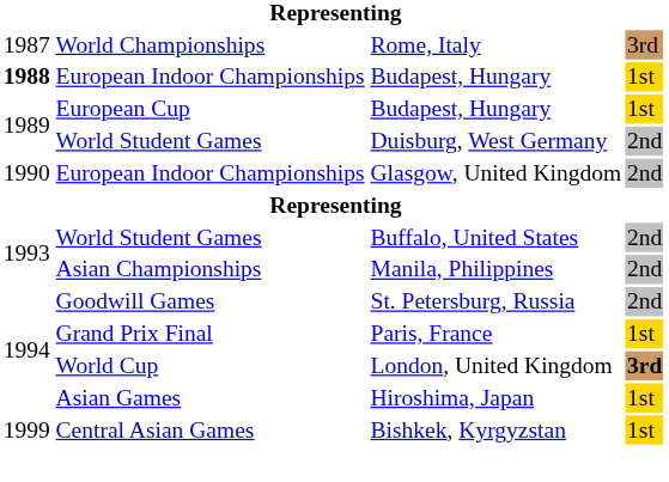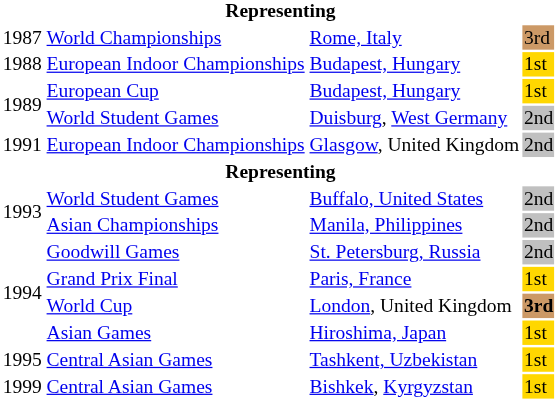 <table>
 <tr>
 <th colspan="5">Representing </th>
 </tr>
 <tr>
 <td>1987</td>
 <td><a href='#'>World Championships</a></td>
 <td><a href='#'>Rome, Italy</a></td>
 <td bgcolor="cc9966">3rd</td>
 <td></td>
 </tr>
 <tr>
-<td><strong>1988</strong></td>
+<td>1988</td>
 <td><a href='#'>European Indoor Championships</a></td>
 <td><a href='#'>Budapest, Hungary</a></td>
 <td bgcolor="gold">1st</td>
 <td></td>
 </tr>
 <tr>
 <td rowspan=2>1989</td>
 <td><a href='#'>European Cup</a></td>
 <td><a href='#'>Budapest, Hungary</a></td>
 <td bgcolor="gold">1st</td>
 <td></td>
 </tr>
 <tr>
 <td><a href='#'>World Student Games</a></td>
 <td><a href='#'>Duisburg</a>, <a href='#'>West Germany</a></td>
 <td bgcolor="silver">2nd</td>
 <td></td>
 </tr>
 <tr>
-<td>1990</td>
+<td>1991</td>
 <td><a href='#'>European Indoor Championships</a></td>
 <td><a href='#'>Glasgow</a>, United Kingdom</td>
 <td bgcolor="silver">2nd</td>
 <td></td>
 </tr>
 <tr>
 <th colspan="5">Representing </th>
 </tr>
 <tr>
 <td rowspan=2>1993</td>
 <td><a href='#'>World Student Games</a></td>
 <td><a href='#'>Buffalo, United States</a></td>
 <td bgcolor="silver">2nd</td>
 <td></td>
 </tr>
 <tr>
 <td><a href='#'>Asian Championships</a></td>
 <td><a href='#'>Manila, Philippines</a></td>
 <td bgcolor="silver">2nd</td>
 <td></td>
 </tr>
 <tr>
 <td rowspan=4>1994</td>
 <td><a href='#'>Goodwill Games</a></td>
 <td><a href='#'>St. Petersburg, Russia</a></td>
 <td bgcolor="silver">2nd</td>
 <td></td>
 </tr>
 <tr>
 <td><a href='#'>Grand Prix Final</a></td>
 <td><a href='#'>Paris, France</a></td>
 <td bgcolor="gold">1st</td>
 <td></td>
 </tr>
 <tr>
 <td><a href='#'>World Cup</a></td>
 <td><a href='#'>London</a>, United Kingdom</td>
 <td bgcolor="cc9966"><strong>3rd</strong></td>
 <td></td>
 </tr>
 <tr>
 <td><a href='#'>Asian Games</a></td>
 <td><a href='#'>Hiroshima, Japan</a></td>
 <td bgcolor="gold">1st</td>
 <td></td>
 </tr>
 <tr>
+<td>1995</td>
+<td><a href='#'>Central Asian Games</a></td>
+<td><a href='#'>Tashkent, Uzbekistan</a></td>
+<td bgcolor="gold">1st</td>
+<td></td>
+</tr>
+<tr>
 <td>1999</td>
 <td><a href='#'>Central Asian Games</a></td>
 <td><a href='#'>Bishkek</a>, <a href='#'>Kyrgyzstan</a></td>
 <td bgcolor="gold">1st</td>
 <td></td>
 </tr>
 </table>
